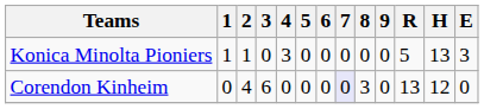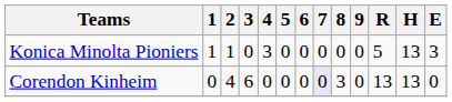 <table class="wikitable">
 <tr>
 <th>Teams</th>
 <th>1</th>
 <th>2</th>
 <th>3</th>
 <th>4</th>
 <th>5</th>
 <th>6</th>
 <th>7</th>
 <th>8</th>
 <th>9</th>
 <th>R</th>
 <th>H</th>
 <th>E</th>
 </tr>
 <tr>
 <td><a href='#'>Konica Minolta Pioniers</a></td>
 <td>1</td>
 <td>1</td>
 <td>0</td>
 <td>3</td>
 <td>0</td>
 <td>0</td>
 <td>0</td>
 <td>0</td>
 <td>0</td>
 <td>5</td>
 <td>13</td>
 <td>3</td>
 </tr>
 <tr>
 <td><a href='#'>Corendon Kinheim</a></td>
 <td>0</td>
 <td>4</td>
 <td>6</td>
 <td>0</td>
 <td>0</td>
 <td>0</td>
 <td style="background: lavender;">0</td>
 <td>3</td>
 <td>0</td>
 <td>13</td>
-<td>12</td>
+<td>13</td>
 <td>0</td>
 </tr>
 <tr>
 </tr>
 </table>
